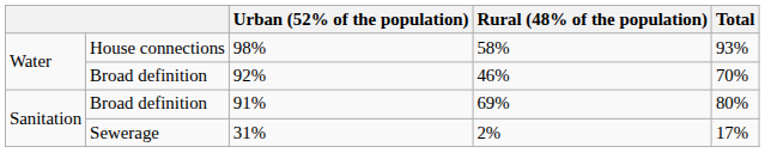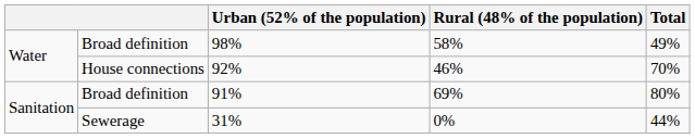 <table class="wikitable">
 <tr>
 <th colspan="2"></th>
 <th>Urban (52% of the population)</th>
 <th>Rural (48% of the population)</th>
 <th>Total</th>
 </tr>
 <tr>
 <td rowspan="2">Water</td>
-<td>House connections</td>
+<td>Broad definition</td>
 <td>98%</td>
 <td>58%</td>
-<td>93%</td>
+<td>49%</td>
 </tr>
 <tr>
-<td>Broad definition</td>
+<td>House connections</td>
 <td>92%</td>
 <td>46%</td>
 <td>70%</td>
 </tr>
 <tr>
 <td rowspan="2">Sanitation</td>
 <td>Broad definition</td>
 <td>91%</td>
 <td>69%</td>
 <td>80%</td>
 </tr>
 <tr>
 <td>Sewerage</td>
 <td>31%</td>
-<td>2%</td>
-<td>17%</td>
+<td>0%</td>
+<td>44%</td>
 </tr>
 </table>
